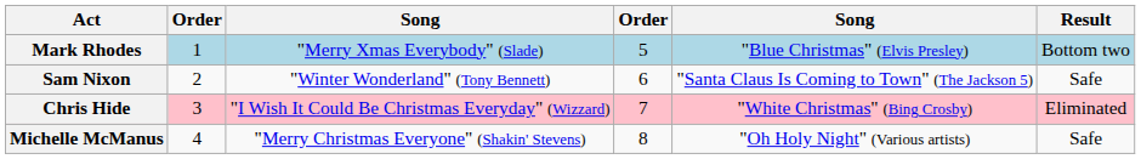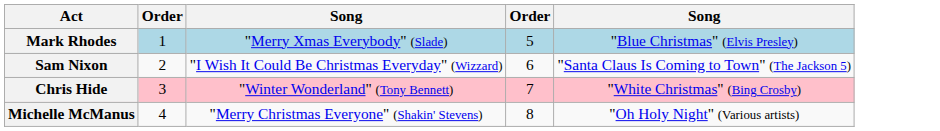 <table class="wikitable plainrowheaders" style="text-align:center;">
 <tr>
 <th scope="col">Act</th>
 <th scope="col">Order</th>
 <th scope="col">Song</th>
 <th scope="col">Order</th>
 <th scope="col">Song</th>
-<th scope="col">Result</th>
 </tr>
 <tr style="background:lightblue;">
 <th scope="row">Mark Rhodes</th>
 <td>1</td>
 <td>"<a href='#'>Merry Xmas Everybody</a>" <small>(<a href='#'>Slade</a>)</small></td>
 <td>5</td>
 <td>"<a href='#'>Blue Christmas</a>" <small>(<a href='#'>Elvis Presley</a>)</small></td>
-<td>Bottom two</td>
 </tr>
 <tr>
 <th scope="row">Sam Nixon</th>
 <td>2</td>
-<td>"<a href='#'>Winter Wonderland</a>" <small>(<a href='#'>Tony Bennett</a>)</small></td>
+<td>"<a href='#'>I Wish It Could Be Christmas Everyday</a>" <small>(<a href='#'>Wizzard</a>)</small></td>
 <td>6</td>
 <td>"<a href='#'>Santa Claus Is Coming to Town</a>" <small>(<a href='#'>The Jackson 5</a>)</small></td>
-<td>Safe</td>
 </tr>
 <tr style="background:pink;">
 <th scope="row">Chris Hide</th>
 <td>3</td>
-<td>"<a href='#'>I Wish It Could Be Christmas Everyday</a>" <small>(<a href='#'>Wizzard</a>)</small></td>
+<td>"<a href='#'>Winter Wonderland</a>" <small>(<a href='#'>Tony Bennett</a>)</small></td>
 <td>7</td>
 <td>"<a href='#'>White Christmas</a>" <small>(<a href='#'>Bing Crosby</a>)</small></td>
-<td>Eliminated</td>
 </tr>
 <tr>
 <th scope="row">Michelle McManus</th>
 <td>4</td>
 <td>"<a href='#'>Merry Christmas Everyone</a>" <small>(<a href='#'>Shakin' Stevens</a>)</small></td>
 <td>8</td>
 <td>"<a href='#'>Oh Holy Night</a>" <small>(Various artists)</small></td>
-<td>Safe</td>
 </tr>
 </table>
